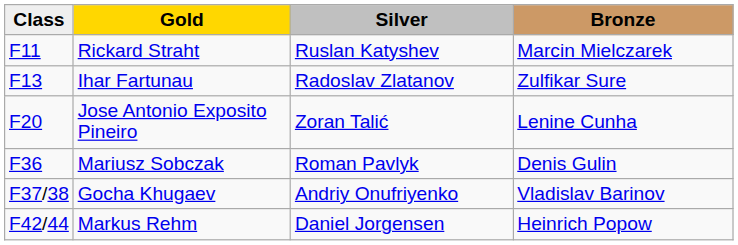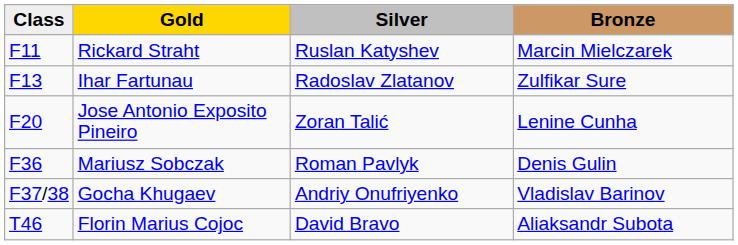 <table class="wikitable" style="text-align:left">
 <tr align="center">
 <td bgcolor=efefef><strong>Class</strong></td>
 <td width=200 bgcolor=gold><strong>Gold</strong></td>
 <td width=200 bgcolor=silver><strong>Silver</strong></td>
 <td width=200 bgcolor=CC9966><strong>Bronze</strong></td>
 </tr>
 <tr>
 <td><a href='#'>F11</a></td>
 <td><a href='#'>Rickard Straht</a><br></td>
 <td><a href='#'>Ruslan Katyshev</a><br></td>
 <td><a href='#'>Marcin Mielczarek</a><br></td>
 </tr>
 <tr>
 <td><a href='#'>F13</a></td>
 <td><a href='#'>Ihar Fartunau</a><br></td>
 <td><a href='#'>Radoslav Zlatanov</a><br></td>
 <td><a href='#'>Zulfikar Sure</a><br></td>
 </tr>
 <tr>
 <td><a href='#'>F20</a></td>
 <td><a href='#'>Jose Antonio Exposito Pineiro</a><br></td>
 <td><a href='#'>Zoran Talić</a><br></td>
 <td><a href='#'>Lenine Cunha</a><br></td>
 </tr>
 <tr>
 <td><a href='#'>F36</a></td>
 <td><a href='#'>Mariusz Sobczak</a><br></td>
 <td><a href='#'>Roman Pavlyk</a><br></td>
 <td><a href='#'>Denis Gulin</a><br></td>
 </tr>
 <tr>
 <td><a href='#'>F37</a>/<a href='#'>38</a></td>
 <td><a href='#'>Gocha Khugaev</a><br></td>
 <td><a href='#'>Andriy Onufriyenko</a><br></td>
 <td><a href='#'>Vladislav Barinov</a><br></td>
 </tr>
 <tr>
-<td><a href='#'>F42</a>/<a href='#'>44</a></td>
-<td><a href='#'>Markus Rehm</a><br></td>
-<td><a href='#'>Daniel Jorgensen</a><br></td>
-<td><a href='#'>Heinrich Popow</a><br></td>
+<td><a href='#'>T46</a></td>
+<td><a href='#'>Florin Marius Cojoc</a><br></td>
+<td><a href='#'>David Bravo</a><br></td>
+<td><a href='#'>Aliaksandr Subota</a><br></td>
 </tr>
 </table>
